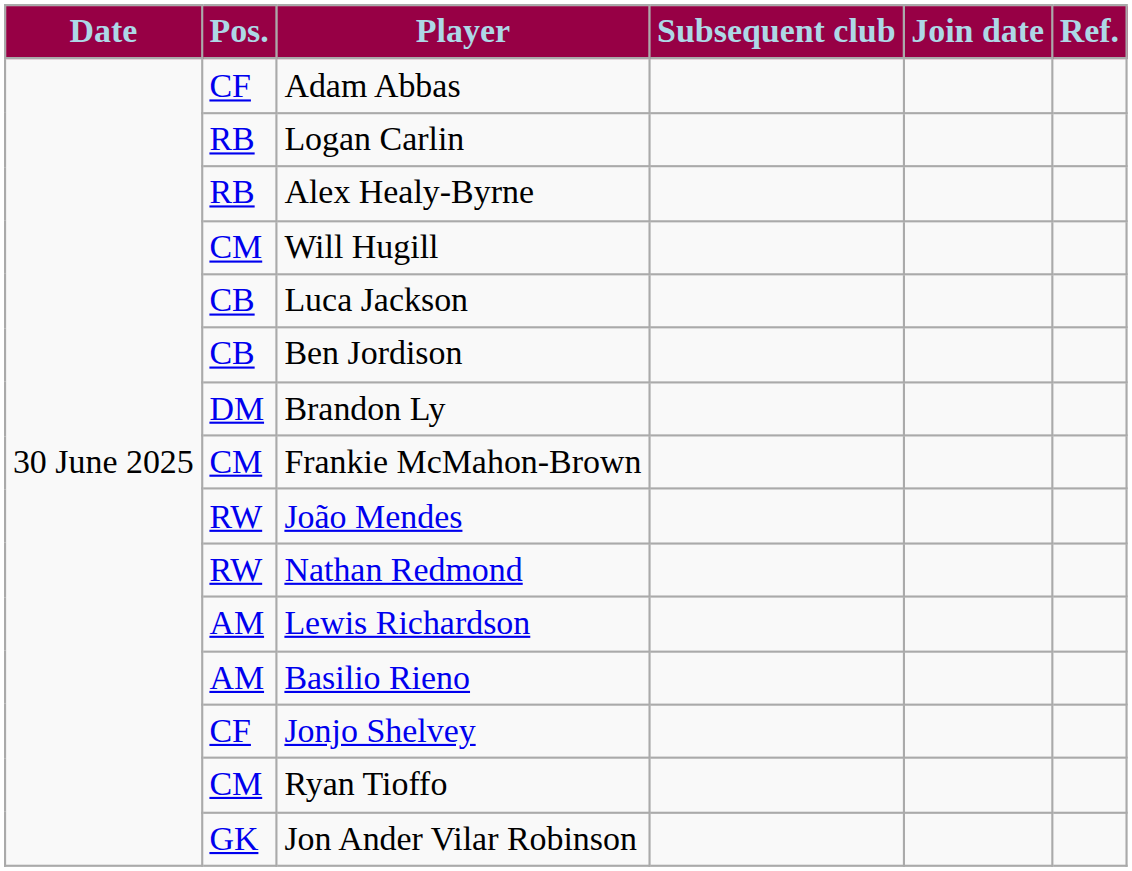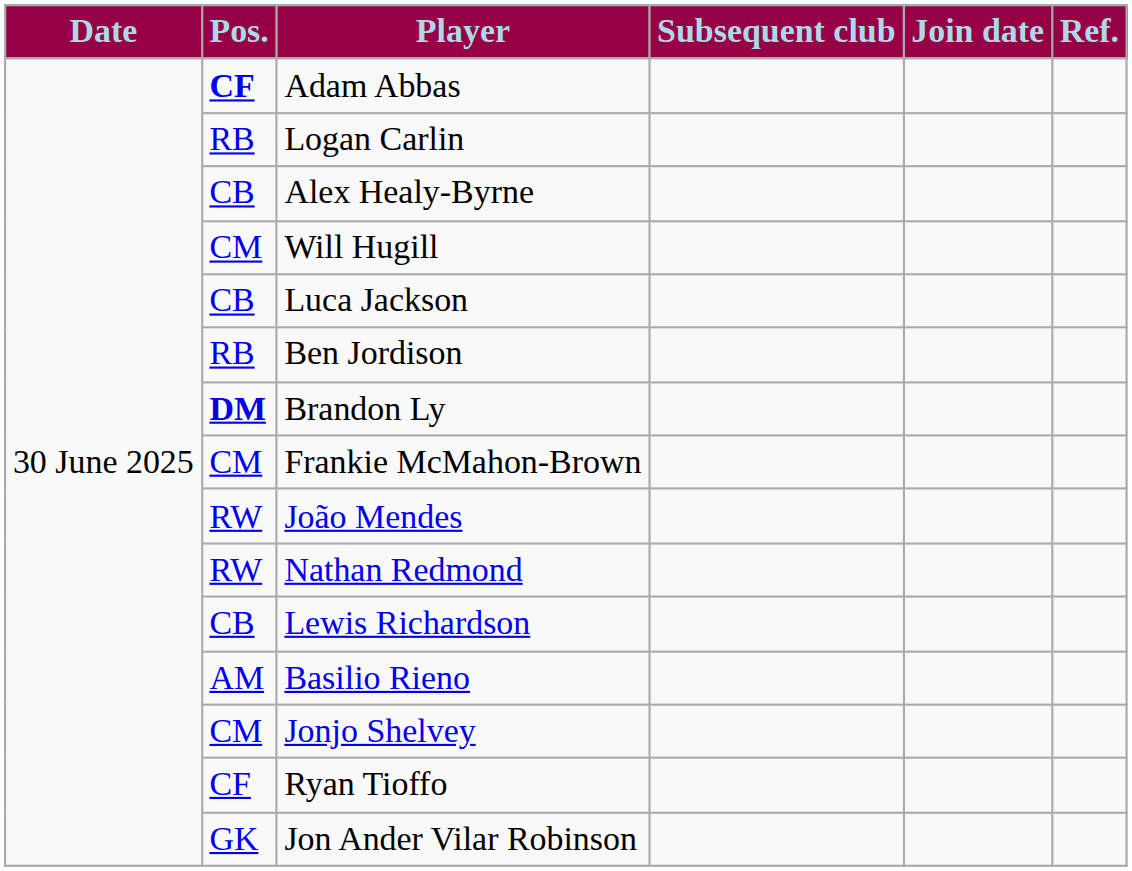 <table class="wikitable plainrowheaders sortable">
 <tr>
 <th style="background:#970045; color:#ADD8E6;">Date</th>
 <th style="background:#970045; color:#ADD8E6;">Pos.</th>
 <th style="background:#970045; color:#ADD8E6;">Player</th>
 <th style="background:#970045; color:#ADD8E6;">Subsequent club</th>
 <th style="background:#970045; color:#ADD8E6;">Join date</th>
 <th style="background:#970045; color:#ADD8E6;">Ref.</th>
 </tr>
 <tr>
 <td rowspan="15">30 June 2025</td>
-<td><a href='#'>CF</a></td>
+<td><strong><a href='#'>CF</a></strong></td>
 <td> Adam Abbas</td>
 <td></td>
 <td></td>
 <td></td>
 </tr>
 <tr>
 <td><a href='#'>RB</a></td>
 <td> Logan Carlin</td>
 <td></td>
 <td></td>
 <td></td>
 </tr>
 <tr>
-<td><a href='#'>RB</a></td>
+<td><a href='#'>CB</a></td>
 <td> Alex Healy-Byrne</td>
 <td></td>
 <td></td>
 <td></td>
 </tr>
 <tr>
 <td><a href='#'>CM</a></td>
 <td> Will Hugill</td>
 <td></td>
 <td></td>
 <td></td>
 </tr>
 <tr>
 <td><a href='#'>CB</a></td>
 <td> Luca Jackson</td>
 <td></td>
 <td></td>
 <td></td>
 </tr>
 <tr>
-<td><a href='#'>CB</a></td>
+<td><a href='#'>RB</a></td>
 <td> Ben Jordison</td>
 <td></td>
 <td></td>
 <td></td>
 </tr>
 <tr>
-<td><a href='#'>DM</a></td>
+<td><strong><a href='#'>DM</a></strong></td>
 <td> Brandon Ly</td>
 <td></td>
 <td></td>
 <td></td>
 </tr>
 <tr>
 <td><a href='#'>CM</a></td>
 <td> Frankie McMahon-Brown</td>
 <td></td>
 <td></td>
 <td></td>
 </tr>
 <tr>
 <td><a href='#'>RW</a></td>
 <td> <a href='#'>João Mendes</a></td>
 <td></td>
 <td></td>
 <td></td>
 </tr>
 <tr>
 <td><a href='#'>RW</a></td>
 <td> <a href='#'>Nathan Redmond</a></td>
 <td></td>
 <td></td>
 <td></td>
 </tr>
 <tr>
-<td><a href='#'>AM</a></td>
+<td><a href='#'>CB</a></td>
 <td> <a href='#'>Lewis Richardson</a></td>
 <td></td>
 <td></td>
 <td></td>
 </tr>
 <tr>
 <td><a href='#'>AM</a></td>
 <td> <a href='#'>Basilio Rieno</a></td>
 <td></td>
 <td></td>
 <td></td>
 </tr>
 <tr>
-<td><a href='#'>CF</a></td>
+<td><a href='#'>CM</a></td>
 <td> <a href='#'>Jonjo Shelvey</a></td>
 <td></td>
 <td></td>
 <td></td>
 </tr>
 <tr>
-<td><a href='#'>CM</a></td>
+<td><a href='#'>CF</a></td>
 <td> Ryan Tioffo</td>
 <td></td>
 <td></td>
 <td></td>
 </tr>
 <tr>
 <td><a href='#'>GK</a></td>
 <td> Jon Ander Vilar Robinson</td>
 <td></td>
 <td></td>
 <td></td>
 </tr>
 </table>
